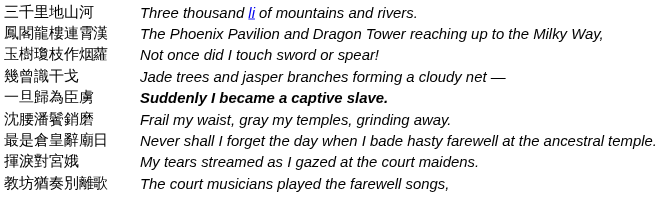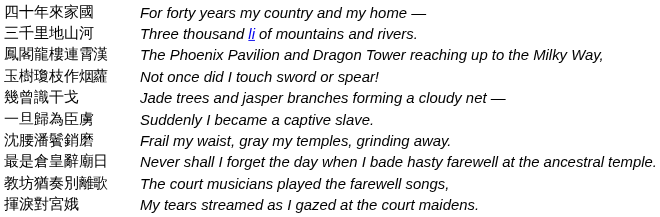 <table border="0" cellpadding="0" style="margin:1em auto;">
 <tr>
 <td></td>
 <td width="30pt"></td>
 <td></td>
+</tr>
+<tr>
+<td>四十年來家國</td>
+<td></td>
+<td><em>For forty years my country and my home —</em></td>
 </tr>
 <tr>
 <td>三千里地山河</td>
 <td></td>
 <td><em>Three thousand <a href='#'>li</a> of mountains and rivers.</em></td>
 </tr>
 <tr>
 <td>鳳閣龍樓連霄漢</td>
 <td></td>
 <td><em>The Phoenix Pavilion and Dragon Tower reaching up to the Milky Way,</em></td>
 </tr>
 <tr>
 <td>玉樹瓊枝作烟蘿</td>
 <td></td>
 <td><em>Not once did I touch sword or spear!</em></td>
 </tr>
 <tr>
 <td>幾曾識干戈</td>
 <td></td>
 <td><em>Jade trees and jasper branches forming a cloudy net —</em></td>
 </tr>
 <tr>
 <td>一旦歸為臣虜</td>
 <td></td>
-<td><strong><em>Suddenly I became a captive slave.</em></strong></td>
+<td><em>Suddenly I became a captive slave.</em></td>
 </tr>
 <tr>
 <td>沈腰潘鬢銷磨</td>
 <td></td>
 <td><em>Frail my waist, gray my temples, grinding away.</em></td>
 </tr>
 <tr>
 <td>最是倉皇辭廟日</td>
 <td></td>
 <td><em>Never shall I forget the day when I bade hasty farewell at the ancestral temple.</em></td>
 </tr>
 <tr>
+<td>教坊猶奏別離歌</td>
+<td></td>
+<td><em>The court musicians played the farewell songs,</em></td>
+</tr>
+<tr>
 <td>揮淚對宮娥</td>
 <td></td>
 <td><em>My tears streamed as I gazed at the court maidens.</em></td>
 </tr>
-<tr>
-<td>教坊猶奏別離歌</td>
-<td></td>
-<td><em>The court musicians played the farewell songs,</em></td>
-</tr>
 </table>
